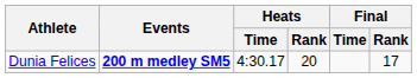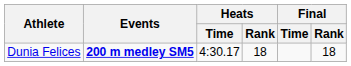 <table class=wikitable style="font-size:90%">
 <tr>
 <th rowspan="2">Athlete</th>
 <th rowspan="2">Events</th>
 <th colspan="2">Heats</th>
 <th colspan="2">Final</th>
 </tr>
 <tr>
 <th>Time</th>
 <th>Rank</th>
 <th>Time</th>
 <th>Rank</th>
 </tr>
 <tr align=center>
 <td><a href='#'>Dunia Felices</a></td>
 <td><strong><a href='#'>200 m medley SM5</a></strong></td>
 <td>4:30.17</td>
-<td>20</td>
+<td>18</td>
 <td></td>
-<td>17</td>
+<td>18</td>
 </tr>
 </table>
